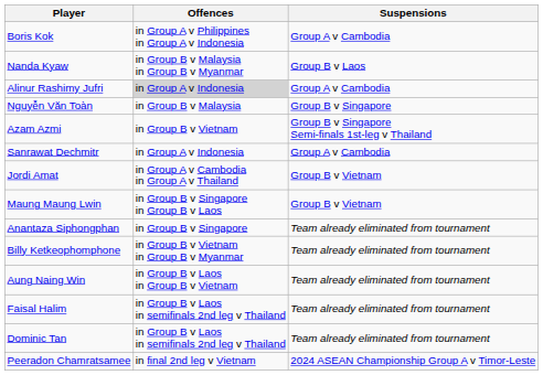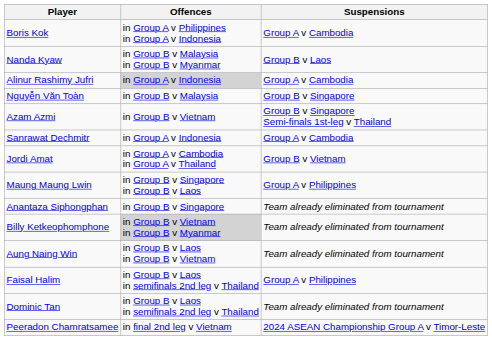 <table class="wikitable">
 <tr>
 <th>Player</th>
 <th>Offences</th>
 <th>Suspensions</th>
 </tr>
 <tr>
 <td> <a href='#'>Boris Kok</a></td>
 <td> in <a href='#'>Group A</a> v <a href='#'>Philippines</a><br> in <a href='#'>Group A</a> v <a href='#'>Indonesia</a></td>
 <td><a href='#'>Group A</a> v <a href='#'>Cambodia</a></td>
 </tr>
 <tr>
 <td> <a href='#'>Nanda Kyaw</a></td>
 <td> in <a href='#'>Group B</a> v <a href='#'>Malaysia</a><br> in <a href='#'>Group B</a> v <a href='#'>Myanmar</a></td>
 <td><a href='#'>Group B</a> v <a href='#'>Laos</a></td>
 </tr>
 <tr>
 <td> <a href='#'>Alinur Rashimy Jufri</a></td>
 <td style="background: lightgrey;"> in <a href='#'>Group A</a> v <a href='#'>Indonesia</a></td>
 <td><a href='#'>Group A</a> v <a href='#'>Cambodia</a></td>
 </tr>
 <tr>
 <td> <a href='#'>Nguyễn Văn Toàn</a></td>
 <td> in <a href='#'>Group B</a> v <a href='#'>Malaysia</a></td>
 <td><a href='#'>Group B</a> v <a href='#'>Singapore</a></td>
 </tr>
 <tr>
 <td> <a href='#'>Azam Azmi</a></td>
 <td> in <a href='#'>Group B</a> v <a href='#'>Vietnam</a></td>
 <td><a href='#'>Group B</a> v <a href='#'>Singapore</a><br><a href='#'>Semi-finals 1st-leg</a> v <a href='#'>Thailand</a></td>
 </tr>
 <tr>
 <td> <a href='#'>Sanrawat Dechmitr</a></td>
 <td> in <a href='#'>Group A</a> v <a href='#'>Indonesia</a></td>
 <td><a href='#'>Group A</a> v <a href='#'>Cambodia</a></td>
 </tr>
 <tr>
 <td> <a href='#'>Jordi Amat</a></td>
 <td> in <a href='#'>Group A</a> v <a href='#'>Cambodia</a><br> in <a href='#'>Group A</a> v <a href='#'>Thailand</a></td>
 <td><a href='#'>Group B</a> v <a href='#'>Vietnam</a></td>
 </tr>
 <tr>
 <td> <a href='#'>Maung Maung Lwin</a></td>
 <td> in <a href='#'>Group B</a> v <a href='#'>Singapore</a><br> in <a href='#'>Group B</a> v <a href='#'>Laos</a></td>
-<td><a href='#'>Group B</a> v <a href='#'>Vietnam</a></td>
+<td><a href='#'>Group A</a> v <a href='#'>Philippines</a></td>
 </tr>
 <tr>
 <td> <a href='#'>Anantaza Siphongphan</a></td>
 <td> in <a href='#'>Group B</a> v <a href='#'>Singapore</a></td>
 <td><em>Team already eliminated from tournament</em></td>
 </tr>
 <tr>
 <td> <a href='#'>Billy Ketkeophomphone</a></td>
-<td> in <a href='#'>Group B</a> v <a href='#'>Vietnam</a><br> in <a href='#'>Group B</a> v <a href='#'>Myanmar</a></td>
+<td style="background: lightgrey;"> in <a href='#'>Group B</a> v <a href='#'>Vietnam</a><br> in <a href='#'>Group B</a> v <a href='#'>Myanmar</a></td>
 <td><em>Team already eliminated from tournament</em></td>
 </tr>
 <tr>
 <td> <a href='#'>Aung Naing Win</a></td>
 <td> in <a href='#'>Group B</a> v <a href='#'>Laos</a><br> in <a href='#'>Group B</a> v <a href='#'>Vietnam</a></td>
 <td><em>Team already eliminated from tournament</em></td>
 </tr>
 <tr>
 <td> <a href='#'>Faisal Halim</a></td>
 <td> in <a href='#'>Group B</a> v <a href='#'>Laos</a><br> in <a href='#'>semifinals 2nd leg</a> v <a href='#'>Thailand</a></td>
-<td><em>Team already eliminated from tournament</em></td>
+<td><a href='#'>Group A</a> v <a href='#'>Philippines</a></td>
 </tr>
 <tr>
 <td> <a href='#'>Dominic Tan</a></td>
 <td> in <a href='#'>Group B</a> v <a href='#'>Laos</a><br> in <a href='#'>semifinals 2nd leg</a> v <a href='#'>Thailand</a></td>
 <td><em>Team already eliminated from tournament</em></td>
 </tr>
 <tr>
 <td> <a href='#'>Peeradon Chamratsamee</a></td>
 <td> in <a href='#'>final 2nd leg</a> v <a href='#'>Vietnam</a></td>
 <td><a href='#'>2024 ASEAN Championship Group A</a> v <a href='#'>Timor-Leste</a></td>
 </tr>
 </table>
